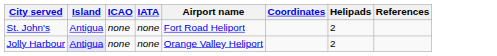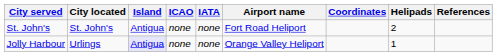 <table class="wikitable sortable">
 <tr>
 <th><a href='#'>City served</a></th>
+<th>City located</th>
 <th><a href='#'>Island</a></th>
 <th><a href='#'>ICAO</a></th>
 <th><a href='#'>IATA</a></th>
 <th>Airport name</th>
 <th><a href='#'>Coordinates</a></th>
 <th>Helipads</th>
 <th>References</th>
 </tr>
 <tr valign="top">
+<td><a href='#'>St. John's</a></td>
 <td><a href='#'>St. John's</a></td>
 <td> <a href='#'>Antigua</a></td>
 <td><em>none</em></td>
 <td><em>none</em></td>
 <td><a href='#'>Fort Road Heliport</a></td>
 <td><small></small></td>
 <td>2</td>
 <td></td>
 </tr>
 <tr valign="top">
 <td><a href='#'>Jolly Harbour</a></td>
+<td><a href='#'>Urlings</a></td>
 <td style="background: lavender;"> <a href='#'>Antigua</a></td>
 <td><em>none</em></td>
 <td><em>none</em></td>
 <td><a href='#'>Orange Valley Heliport</a></td>
 <td><small></small></td>
-<td>2</td>
+<td>1</td>
 <td></td>
 </tr>
 </table>
